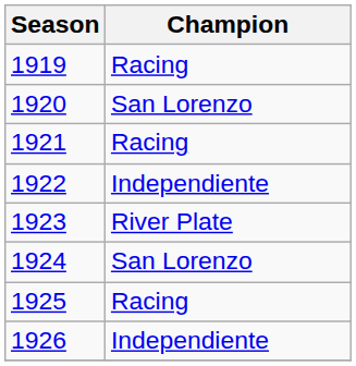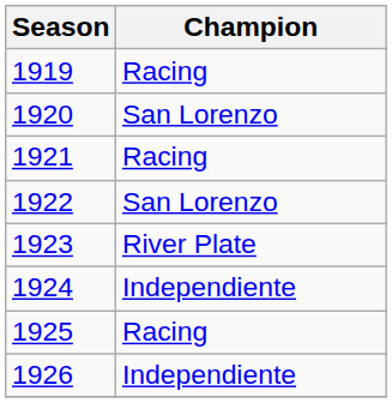 <table class="wikitable sortable">
 <tr>
 <th width=50px>Season</th>
 <th width=150px>Champion</th>
 </tr>
 <tr>
 <td><a href='#'>1919</a></td>
 <td><a href='#'>Racing</a></td>
 </tr>
 <tr>
 <td><a href='#'>1920</a></td>
 <td><a href='#'>San Lorenzo</a></td>
 </tr>
 <tr>
 <td><a href='#'>1921</a></td>
 <td><a href='#'>Racing</a></td>
 </tr>
 <tr>
 <td><a href='#'>1922</a></td>
-<td><a href='#'>Independiente</a></td>
+<td><a href='#'>San Lorenzo</a></td>
 </tr>
 <tr>
 <td><a href='#'>1923</a></td>
 <td><a href='#'>River Plate</a></td>
 </tr>
 <tr>
 <td><a href='#'>1924</a></td>
-<td><a href='#'>San Lorenzo</a></td>
+<td><a href='#'>Independiente</a></td>
 </tr>
 <tr>
 <td><a href='#'>1925</a></td>
 <td><a href='#'>Racing</a></td>
 </tr>
 <tr>
 <td><a href='#'>1926</a></td>
 <td><a href='#'>Independiente</a></td>
 </tr>
 <tr>
 </tr>
 </table>
